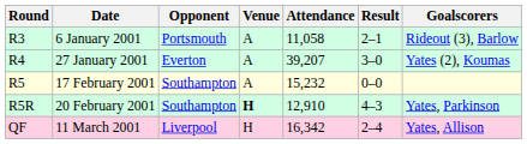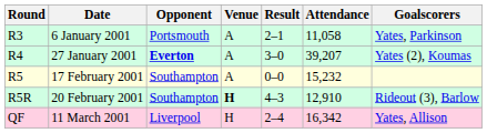 <table class="wikitable">
 <tr>
 <th>Round</th>
 <th>Date</th>
 <th>Opponent</th>
 <th>Venue</th>
+<th>Result</th>
 <th>Attendance</th>
-<th>Result</th>
 <th>Goalscorers</th>
 </tr>
 <tr style="background-color: #d0ffe3;">
 <td>R3</td>
 <td>6 January 2001</td>
 <td><a href='#'>Portsmouth</a></td>
 <td>A</td>
+<td>2–1</td>
 <td>11,058</td>
-<td>2–1</td>
-<td><a href='#'>Rideout</a> (3), <a href='#'>Barlow</a></td>
+<td><a href='#'>Yates</a>, <a href='#'>Parkinson</a></td>
 </tr>
 <tr style="background-color: #d0ffe3;">
 <td>R4</td>
 <td>27 January 2001</td>
-<td><a href='#'>Everton</a></td>
+<td><strong><a href='#'>Everton</a></strong></td>
 <td>A</td>
+<td>3–0</td>
 <td>39,207</td>
-<td>3–0</td>
 <td><a href='#'>Yates</a> (2), <a href='#'>Koumas</a></td>
 </tr>
 <tr style="background-color: #ffffdd;">
 <td>R5</td>
 <td>17 February 2001</td>
 <td><a href='#'>Southampton</a></td>
 <td>A</td>
+<td>0–0</td>
 <td>15,232</td>
-<td>0–0</td>
 <td></td>
 </tr>
 <tr style="background-color: #d0ffe3;">
 <td>R5R</td>
 <td>20 February 2001</td>
 <td><a href='#'>Southampton</a></td>
 <td><strong>H</strong></td>
+<td>4–3</td>
 <td>12,910</td>
-<td>4–3</td>
-<td><a href='#'>Yates</a>, <a href='#'>Parkinson</a></td>
+<td><a href='#'>Rideout</a> (3), <a href='#'>Barlow</a></td>
 </tr>
 <tr style="background-color: #ffd0e3;">
 <td>QF</td>
 <td>11 March 2001</td>
 <td><a href='#'>Liverpool</a></td>
 <td>H</td>
+<td>2–4</td>
 <td>16,342</td>
-<td>2–4</td>
 <td><a href='#'>Yates</a>, <a href='#'>Allison</a></td>
 </tr>
 </table>
